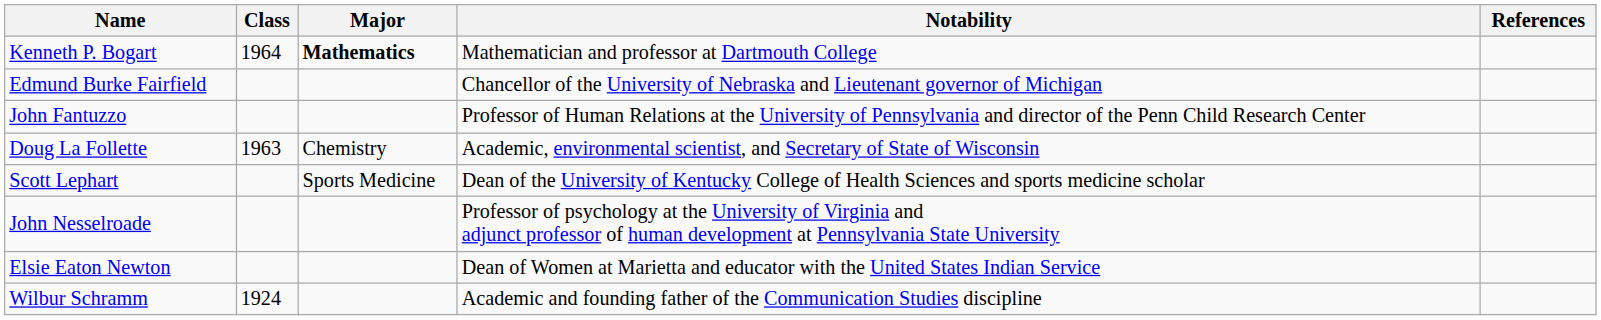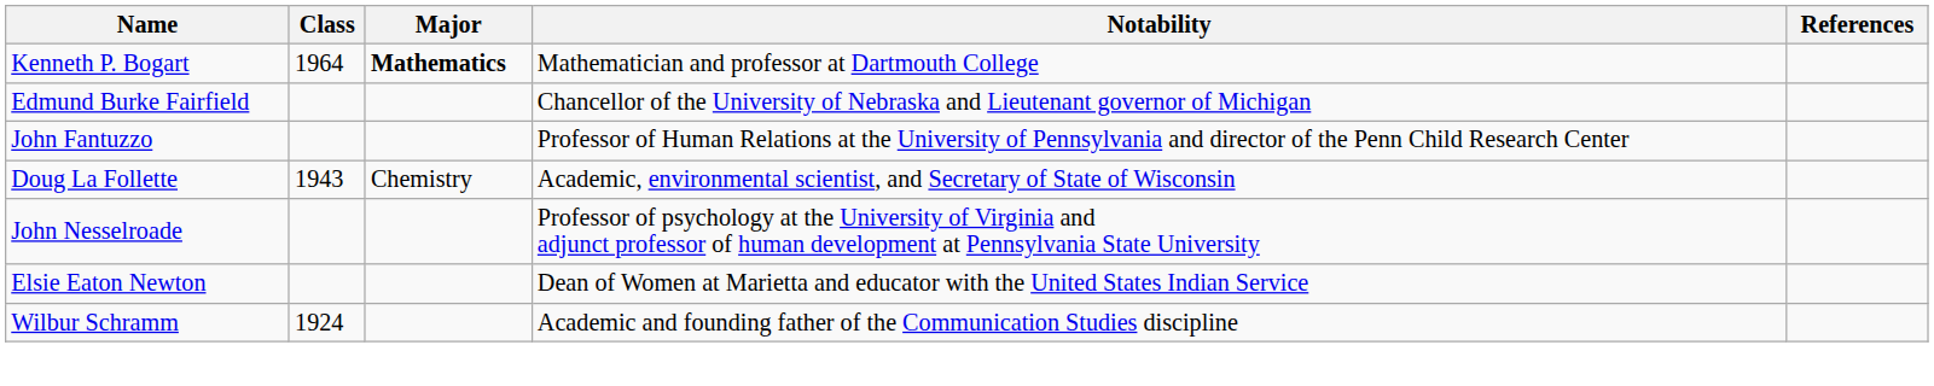 <table class="wikitable sortable" style="width:100%;">
 <tr>
 <th>Name</th>
 <th>Class</th>
 <th>Major</th>
 <th>Notability</th>
 <th>References</th>
 </tr>
 <tr>
 <td><a href='#'>Kenneth P. Bogart</a></td>
 <td>1964</td>
 <td><strong>Mathematics</strong></td>
 <td>Mathematician and professor at <a href='#'>Dartmouth College</a></td>
 <td></td>
 </tr>
 <tr>
 <td><a href='#'>Edmund Burke Fairfield</a></td>
 <td></td>
 <td></td>
 <td>Chancellor of the <a href='#'>University of Nebraska</a> and <a href='#'>Lieutenant governor of Michigan</a></td>
 <td></td>
 </tr>
 <tr>
 <td><a href='#'>John Fantuzzo</a></td>
 <td></td>
 <td></td>
 <td>Professor of Human Relations at the <a href='#'>University of Pennsylvania</a> and director of the Penn Child Research Center</td>
 <td></td>
 </tr>
 <tr>
 <td><a href='#'>Doug La Follette</a></td>
-<td>1963</td>
+<td>1943</td>
 <td>Chemistry</td>
 <td>Academic, <a href='#'>environmental scientist</a>, and <a href='#'>Secretary of State of Wisconsin</a></td>
-<td></td>
-</tr>
-<tr>
-<td><a href='#'>Scott Lephart</a></td>
-<td></td>
-<td>Sports Medicine</td>
-<td>Dean of the <a href='#'>University of Kentucky</a> College of Health Sciences and sports medicine scholar</td>
 <td></td>
 </tr>
 <tr>
 <td><a href='#'>John Nesselroade</a></td>
 <td></td>
 <td></td>
 <td>Professor of psychology at the <a href='#'>University of Virginia</a> and<br><a href='#'>adjunct professor</a> of <a href='#'>human development</a> at <a href='#'>Pennsylvania State University</a></td>
 <td></td>
 </tr>
 <tr>
 <td><a href='#'>Elsie Eaton Newton</a></td>
 <td></td>
 <td></td>
 <td>Dean of Women at Marietta and educator with the <a href='#'>United States Indian Service</a></td>
 <td></td>
 </tr>
 <tr>
 <td><a href='#'>Wilbur Schramm</a></td>
 <td>1924</td>
 <td></td>
 <td>Academic and founding father of the <a href='#'>Communication Studies</a> discipline</td>
 <td></td>
 </tr>
 </table>
